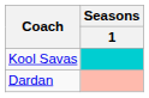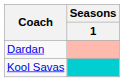 <table class="wikitable">
 <tr>
 <th rowspan="2">Coach</th>
 <th>Seasons</th>
 </tr>
 <tr>
 <th width="40">1</th>
 </tr>
 <tr>
+<td><a href='#'>Dardan</a></td>
+<td style="background:#febaad"></td>
+</tr>
+<tr>
 <td><a href='#'>Kool Savas</a></td>
 <td style="background:#00ced1"></td>
 </tr>
-<tr>
-<td><a href='#'>Dardan</a></td>
-<td style="background:#febaad"></td>
-</tr>
 </table>
